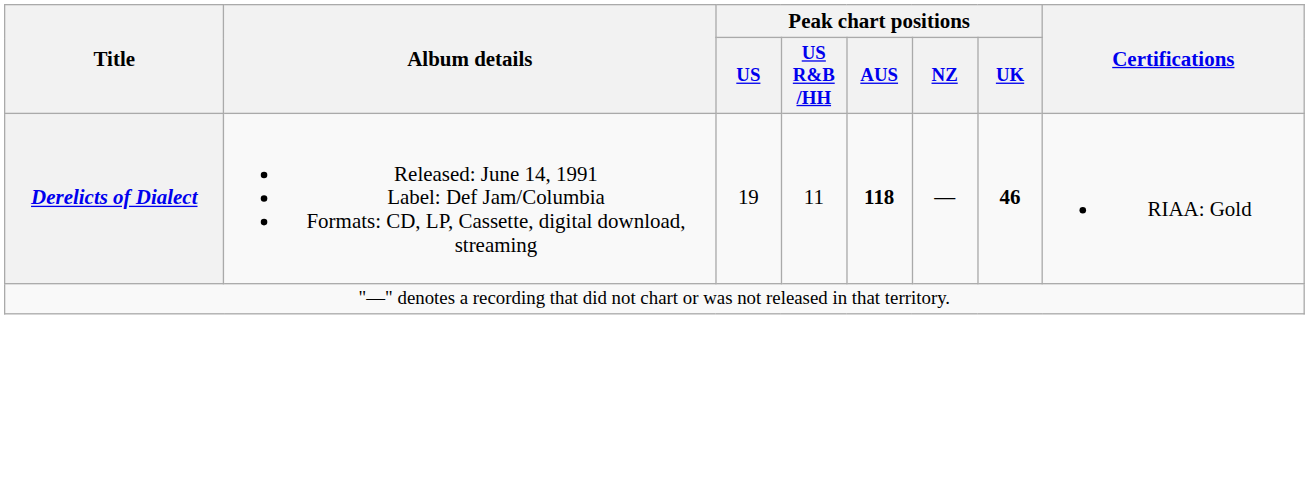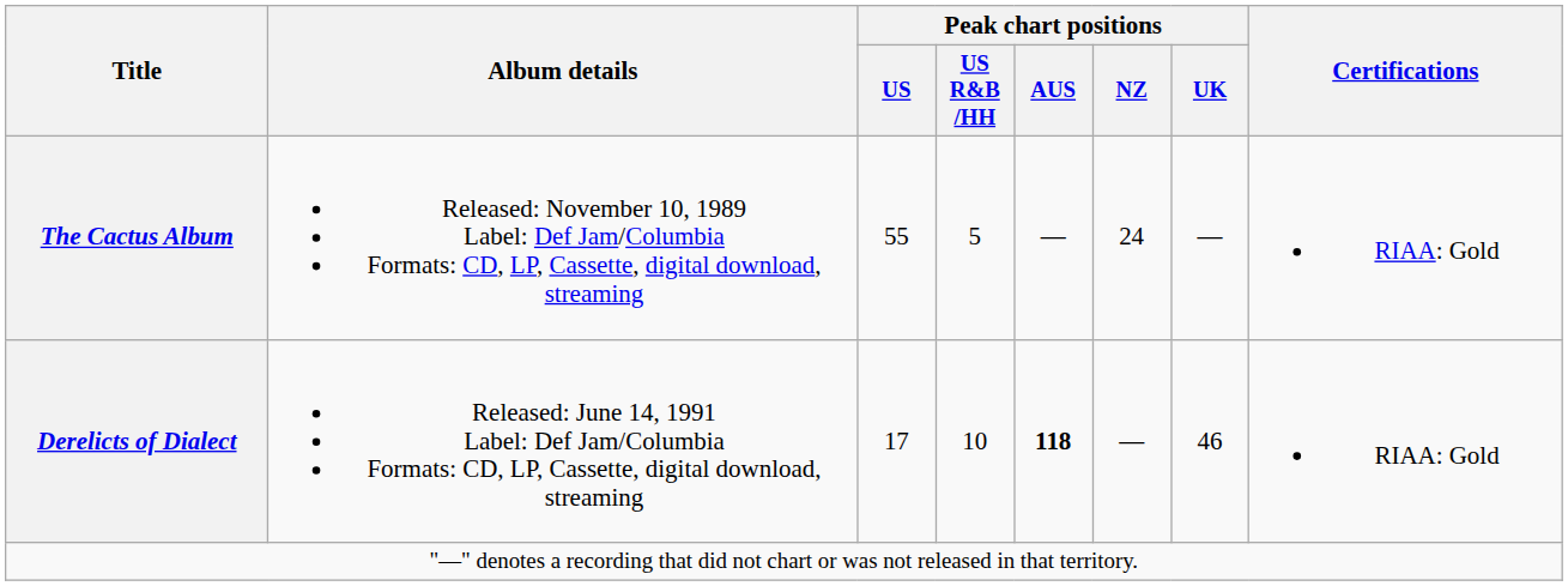 <table class="wikitable plainrowheaders" style="text-align:center;" border="1">
 <tr>
 <th scope="col" rowspan="2" style="width:10em;">Title</th>
 <th scope="col" rowspan="2" style="width:23em;">Album details</th>
 <th scope="col" colspan="5">Peak chart positions</th>
 <th scope="col" rowspan="2" style="width:12em;"><a href='#'>Certifications</a></th>
 </tr>
 <tr>
 <th scope="col" style="width:3em;font-size:90%;"><a href='#'>US</a><br></th>
 <th scope="col" style="width:3em;font-size:90%;"><a href='#'>US<br>R&B<br>/HH</a><br></th>
 <th scope="col" style="width:3em;font-size:90%;"><a href='#'>AUS</a><br></th>
 <th scope="col" style="width:3em;font-size:90%;"><a href='#'>NZ</a><br></th>
 <th scope="col" style="width:3em;font-size:90%;"><a href='#'>UK</a><br></th>
 </tr>
 <tr>
+<th scope="row"><em><a href='#'>The Cactus Album</a></em></th>
+<td><br><ul><li>Released: November 10, 1989</li><li>Label: <a href='#'>Def Jam</a>/<a href='#'>Columbia</a></li><li>Formats: <a href='#'>CD</a>, <a href='#'>LP</a>, <a href='#'>Cassette</a>, <a href='#'>digital download</a>, <a href='#'>streaming</a></li></ul></td>
+<td style="text-align:center;">55</td>
+<td style="text-align:center;">5</td>
+<td style="text-align:center;">—</td>
+<td style="text-align:center;">24</td>
+<td style="text-align:center;">—</td>
+<td><br><ul><li><a href='#'>RIAA</a>: Gold</li></ul></td>
+</tr>
+<tr>
 <th scope="row"><em><a href='#'>Derelicts of Dialect</a></em></th>
 <td><br><ul><li>Released: June 14, 1991</li><li>Label: Def Jam/Columbia</li><li>Formats: CD, LP, Cassette, digital download, streaming</li></ul></td>
-<td style="text-align:center;">19</td>
-<td style="text-align:center;">11</td>
+<td style="text-align:center;">17</td>
+<td style="text-align:center;">10</td>
 <td style="text-align:center;"><strong>118</strong></td>
 <td style="text-align:center;">—</td>
-<td style="text-align:center;"><strong>46</strong></td>
+<td style="text-align:center;">46</td>
 <td><br><ul><li>RIAA: Gold</li></ul></td>
 </tr>
 <tr>
 <td colspan="8" style="font-size:90%">"—" denotes a recording that did not chart or was not released in that territory.</td>
 </tr>
 </table>
